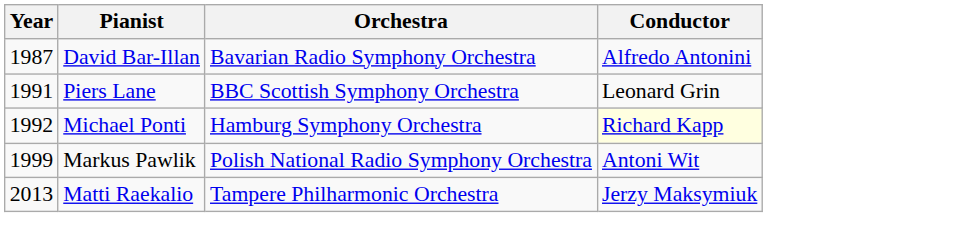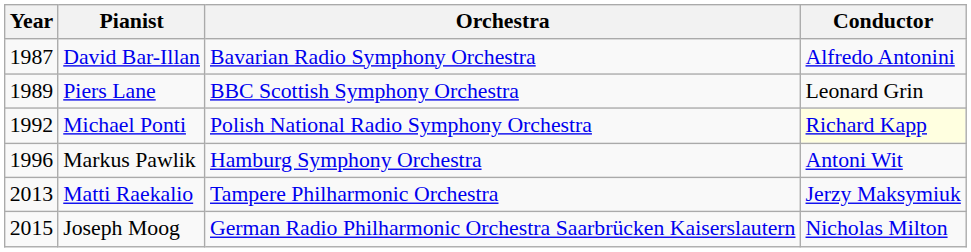 <table class="wikitable">
 <tr>
 <th>Year</th>
 <th>Pianist</th>
 <th>Orchestra</th>
 <th>Conductor</th>
 </tr>
 <tr>
 <td>1987</td>
 <td><a href='#'>David Bar-Illan</a></td>
 <td><a href='#'>Bavarian Radio Symphony Orchestra</a></td>
 <td><a href='#'>Alfredo Antonini</a></td>
 </tr>
 <tr>
-<td>1991</td>
+<td>1989</td>
 <td><a href='#'>Piers Lane</a></td>
 <td><a href='#'>BBC Scottish Symphony Orchestra</a></td>
 <td>Leonard Grin</td>
 </tr>
 <tr>
 <td>1992</td>
 <td><a href='#'>Michael Ponti</a></td>
-<td><a href='#'>Hamburg Symphony Orchestra</a></td>
+<td><a href='#'>Polish National Radio Symphony Orchestra</a></td>
 <td style="background: lightyellow;"><a href='#'>Richard Kapp</a></td>
 </tr>
 <tr>
-<td>1999</td>
+<td>1996</td>
 <td>Markus Pawlik</td>
-<td><a href='#'>Polish National Radio Symphony Orchestra</a></td>
+<td><a href='#'>Hamburg Symphony Orchestra</a></td>
 <td><a href='#'>Antoni Wit</a></td>
 </tr>
 <tr>
 <td>2013</td>
 <td><a href='#'>Matti Raekalio</a></td>
 <td><a href='#'>Tampere Philharmonic Orchestra</a></td>
 <td><a href='#'>Jerzy Maksymiuk</a></td>
 </tr>
+<tr>
+<td>2015</td>
+<td>Joseph Moog</td>
+<td><a href='#'>German Radio Philharmonic Orchestra Saarbrücken Kaiserslautern</a></td>
+<td><a href='#'>Nicholas Milton</a></td>
+</tr>
 </table>
